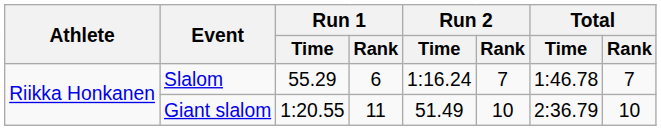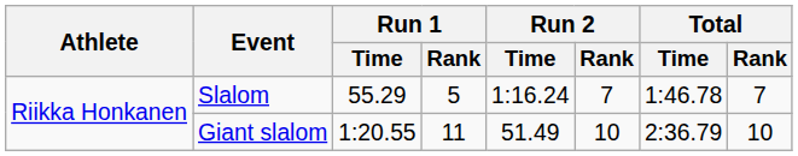 <table class="wikitable" style="font-size:90%">
 <tr>
 <th rowspan=2>Athlete</th>
 <th rowspan=2>Event</th>
 <th colspan=2>Run 1</th>
 <th colspan=2>Run 2</th>
 <th colspan=2>Total</th>
 </tr>
 <tr style="font-size:95%">
 <th>Time</th>
 <th>Rank</th>
 <th>Time</th>
 <th>Rank</th>
 <th>Time</th>
 <th>Rank</th>
 </tr>
 <tr align=center>
 <td align="left" rowspan="2"><a href='#'>Riikka Honkanen</a></td>
 <td align="left"><a href='#'>Slalom</a></td>
 <td>55.29</td>
-<td>6</td>
+<td>5</td>
 <td>1:16.24</td>
 <td>7</td>
 <td>1:46.78</td>
 <td>7</td>
 </tr>
 <tr align=center>
 <td align="left"><a href='#'>Giant slalom</a></td>
 <td>1:20.55</td>
 <td>11</td>
 <td>51.49</td>
 <td>10</td>
 <td>2:36.79</td>
 <td>10</td>
 </tr>
 </table>
